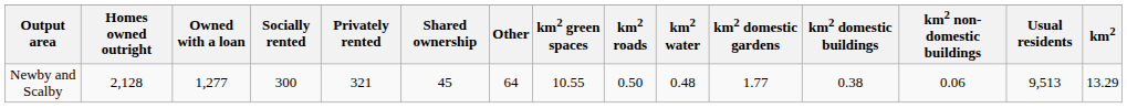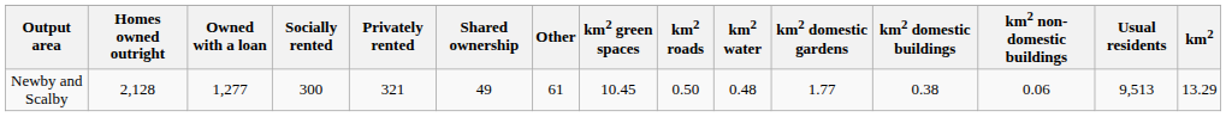 <table class="wikitable">
 <tr>
 </tr>
 <tr>
 <th>Output area</th>
 <th>Homes owned outright</th>
 <th>Owned with a loan</th>
 <th>Socially rented</th>
 <th>Privately rented</th>
 <th>Shared ownership</th>
 <th>Other</th>
 <th>km<sup>2</sup> green spaces</th>
 <th>km<sup>2</sup> roads</th>
 <th>km<sup>2</sup> water</th>
 <th>km<sup>2</sup> domestic gardens</th>
 <th>km<sup>2</sup> domestic buildings</th>
 <th>km<sup>2</sup> non-domestic buildings</th>
 <th>Usual residents</th>
 <th>km<sup>2</sup></th>
 </tr>
 <tr align=center>
 <td>Newby and Scalby</td>
 <td>2,128</td>
 <td>1,277</td>
 <td>300</td>
 <td>321</td>
-<td>45</td>
-<td>64</td>
-<td>10.55</td>
+<td>49</td>
+<td>61</td>
+<td>10.45</td>
 <td>0.50</td>
 <td>0.48</td>
 <td>1.77</td>
 <td>0.38</td>
 <td>0.06</td>
 <td>9,513</td>
 <td>13.29</td>
 </tr>
 </table>
